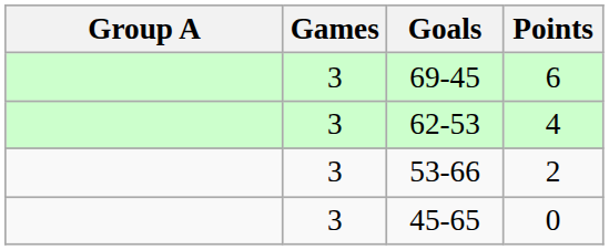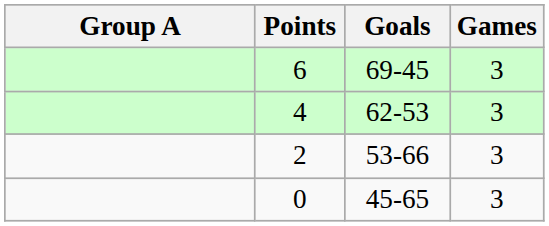 <table class="wikitable" style="text-align:center;">
 <tr>
 <th width="140px">Group A</th>
+<th width="45px">Points</th>
+<th width="55px">Goals</th>
 <th width="45px">Games</th>
-<th width="55px">Goals</th>
-<th width="45px">Points</th>
 </tr>
 <tr bgcolor="#ccffcc">
 <td align="left"></td>
+<td>6</td>
+<td>69-45</td>
 <td>3</td>
-<td>69-45</td>
-<td>6</td>
 </tr>
 <tr bgcolor="#ccffcc">
 <td align="left"></td>
+<td>4</td>
+<td>62-53</td>
 <td>3</td>
-<td>62-53</td>
-<td>4</td>
 </tr>
 <tr>
 <td align="left"></td>
+<td>2</td>
+<td>53-66</td>
 <td>3</td>
-<td>53-66</td>
-<td>2</td>
 </tr>
 <tr>
 <td align="left"></td>
+<td>0</td>
+<td>45-65</td>
 <td>3</td>
-<td>45-65</td>
-<td>0</td>
 </tr>
 </table>
